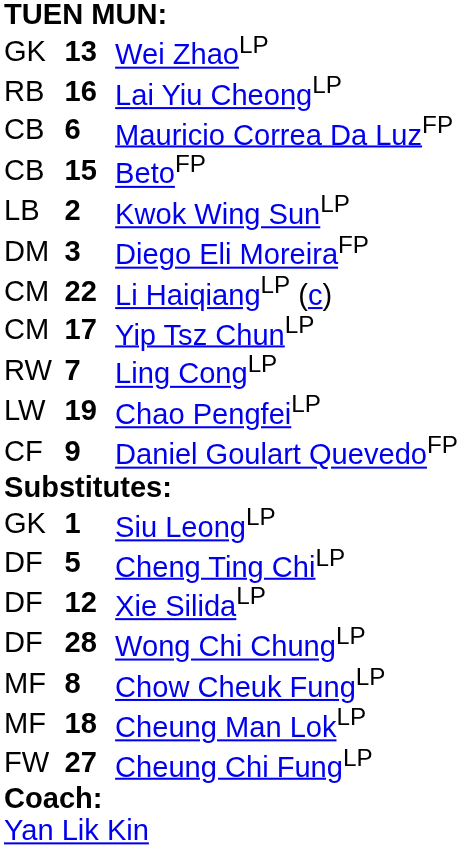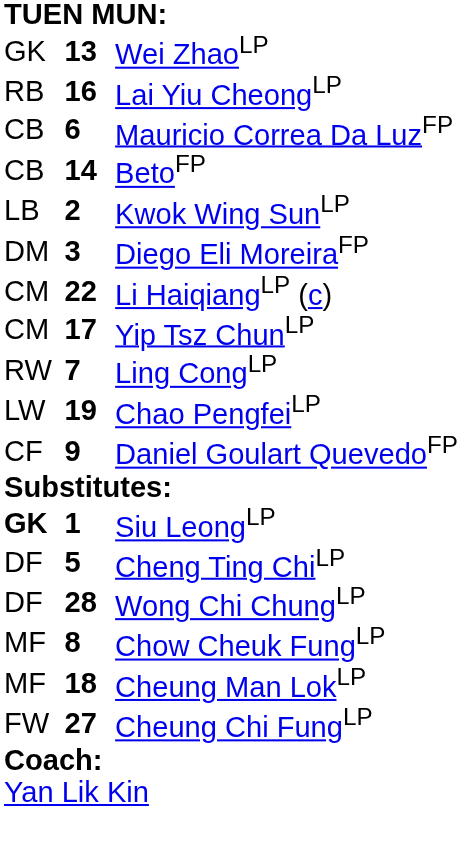 <table style="font-size: 90%" cellspacing="0" cellpadding="0">
 <tr>
 <td colspan="4"><strong>TUEN MUN:</strong></td>
 </tr>
 <tr>
 <th width="30"></th>
 <th width="25"></th>
 </tr>
 <tr>
 <td>GK</td>
 <td><strong>13</strong></td>
 <td> <a href='#'>Wei Zhao</a><sup>LP</sup></td>
 <td></td>
 <td></td>
 </tr>
 <tr>
 <td>RB</td>
 <td><strong>16</strong></td>
 <td> <a href='#'>Lai Yiu Cheong</a><sup>LP</sup></td>
 <td></td>
 <td></td>
 </tr>
 <tr>
 <td>CB</td>
 <td><strong>6</strong></td>
 <td> <a href='#'>Mauricio Correa Da Luz</a><sup>FP</sup></td>
 <td></td>
 <td></td>
 </tr>
 <tr>
 <td>CB</td>
-<td><strong>15</strong></td>
+<td><strong>14</strong></td>
 <td> <a href='#'>Beto</a><sup>FP</sup></td>
 <td></td>
 <td></td>
 </tr>
 <tr>
 <td>LB</td>
 <td><strong>2</strong></td>
 <td> <a href='#'>Kwok Wing Sun</a><sup>LP</sup></td>
 <td></td>
 <td></td>
 </tr>
 <tr>
 <td>DM</td>
 <td><strong>3</strong></td>
 <td> <a href='#'>Diego Eli Moreira</a><sup>FP</sup></td>
 <td></td>
 <td></td>
 </tr>
 <tr>
 <td>CM</td>
 <td><strong>22</strong></td>
 <td> <a href='#'>Li Haiqiang</a><sup>LP</sup> (<a href='#'>c</a>)</td>
 <td></td>
 <td></td>
 </tr>
 <tr>
 <td>CM</td>
 <td><strong>17</strong></td>
 <td> <a href='#'>Yip Tsz Chun</a><sup>LP</sup></td>
 <td></td>
 <td></td>
 </tr>
 <tr>
 <td>RW</td>
 <td><strong>7</strong></td>
 <td> <a href='#'>Ling Cong</a><sup>LP</sup></td>
 <td></td>
 <td></td>
 </tr>
 <tr>
 <td>LW</td>
 <td><strong>19</strong></td>
 <td> <a href='#'>Chao Pengfei</a><sup>LP</sup></td>
 <td></td>
 <td></td>
 </tr>
 <tr>
 <td>CF</td>
 <td><strong>9</strong></td>
 <td> <a href='#'>Daniel Goulart Quevedo</a><sup>FP</sup></td>
 <td></td>
 <td></td>
 </tr>
 <tr>
 <td colspan=4><strong>Substitutes:</strong></td>
 </tr>
 <tr>
-<td>GK</td>
+<td><strong>GK</strong></td>
 <td><strong>1</strong></td>
 <td> <a href='#'>Siu Leong</a><sup>LP</sup></td>
 <td></td>
 <td></td>
 </tr>
 <tr>
 <td>DF</td>
 <td><strong>5</strong></td>
 <td> <a href='#'>Cheng Ting Chi</a><sup>LP</sup></td>
-<td></td>
-<td></td>
-</tr>
-<tr>
-<td>DF</td>
-<td><strong>12</strong></td>
-<td> <a href='#'>Xie Silida</a><sup>LP</sup></td>
 <td></td>
 <td></td>
 </tr>
 <tr>
 <td>DF</td>
 <td><strong>28</strong></td>
 <td> <a href='#'>Wong Chi Chung</a><sup>LP</sup></td>
 <td></td>
 <td></td>
 </tr>
 <tr>
 <td>MF</td>
 <td><strong>8</strong></td>
 <td> <a href='#'>Chow Cheuk Fung</a><sup>LP</sup></td>
 <td></td>
 <td></td>
 </tr>
 <tr>
 <td>MF</td>
 <td><strong>18</strong></td>
 <td> <a href='#'>Cheung Man Lok</a><sup>LP</sup></td>
 <td></td>
 <td></td>
 </tr>
 <tr>
 <td>FW</td>
 <td><strong>27</strong></td>
 <td> <a href='#'>Cheung Chi Fung</a><sup>LP</sup></td>
 <td></td>
 <td></td>
 </tr>
 <tr>
 <td colspan=4><strong>Coach:</strong></td>
 </tr>
 <tr>
 <td colspan="4"> <a href='#'>Yan Lik Kin</a></td>
 </tr>
 </table>
